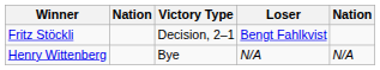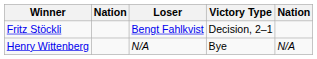 <table class="wikitable sortable" style="text-align:left;">
 <tr>
 <th>Winner</th>
 <th>Nation</th>
+<th>Loser</th>
 <th>Victory Type</th>
-<th>Loser</th>
 <th>Nation</th>
 </tr>
 <tr>
 <td><a href='#'>Fritz Stöckli</a></td>
 <td></td>
+<td><a href='#'>Bengt Fahlkvist</a></td>
 <td>Decision, 2–1</td>
-<td><a href='#'>Bengt Fahlkvist</a></td>
 <td></td>
 </tr>
 <tr>
 <td><a href='#'>Henry Wittenberg</a></td>
 <td></td>
+<td><em>N/A</em></td>
 <td>Bye</td>
-<td><em>N/A</em></td>
 <td><em>N/A</em></td>
 </tr>
 </table>
